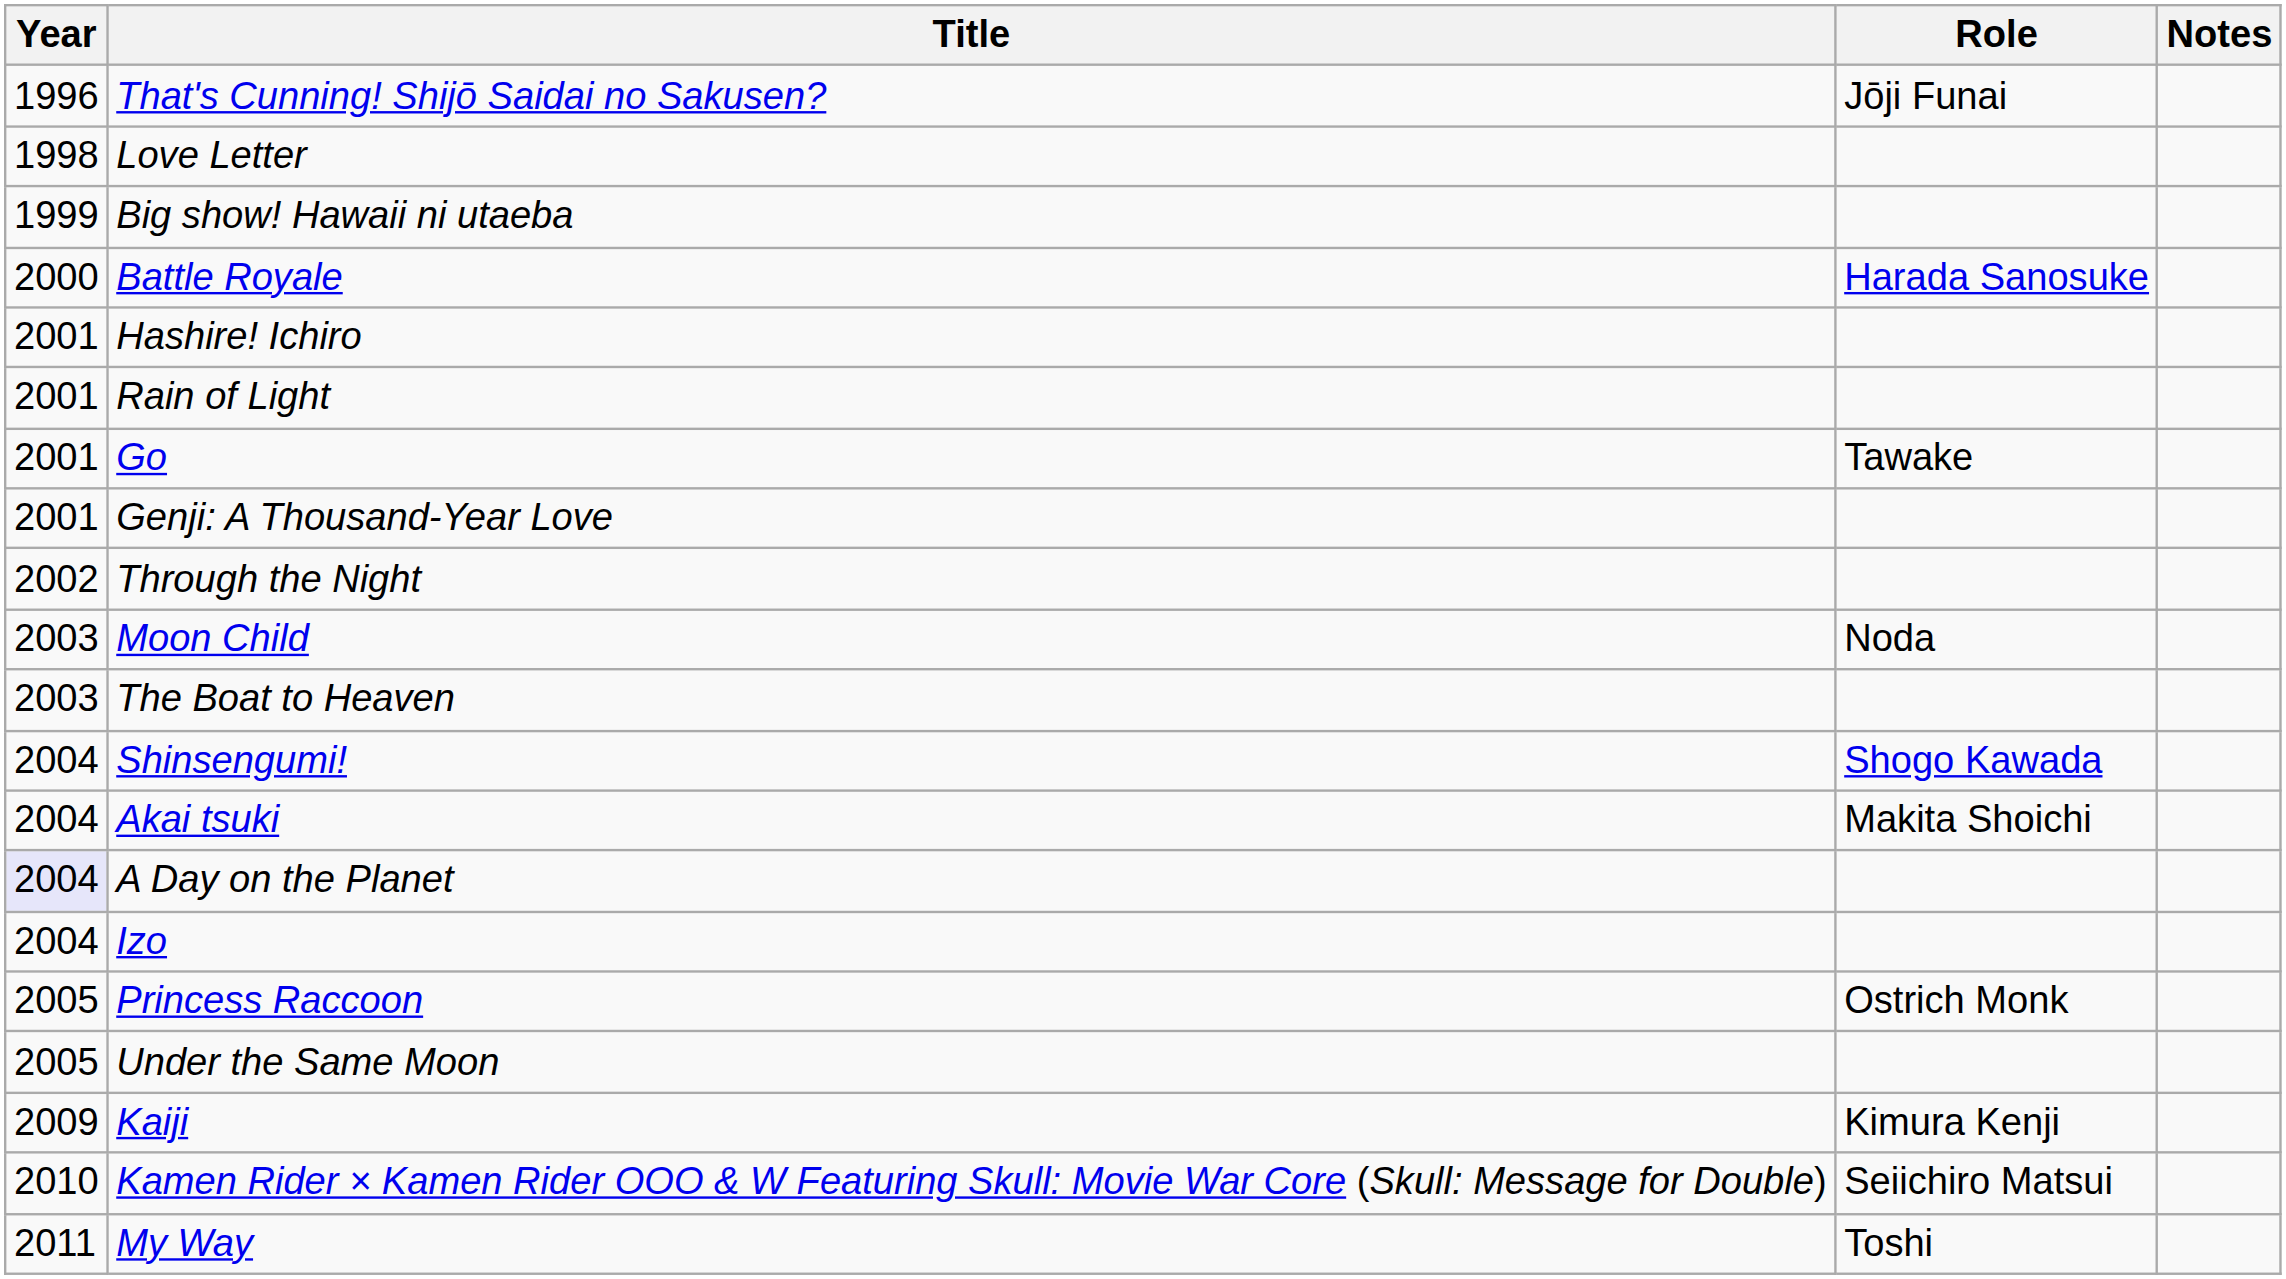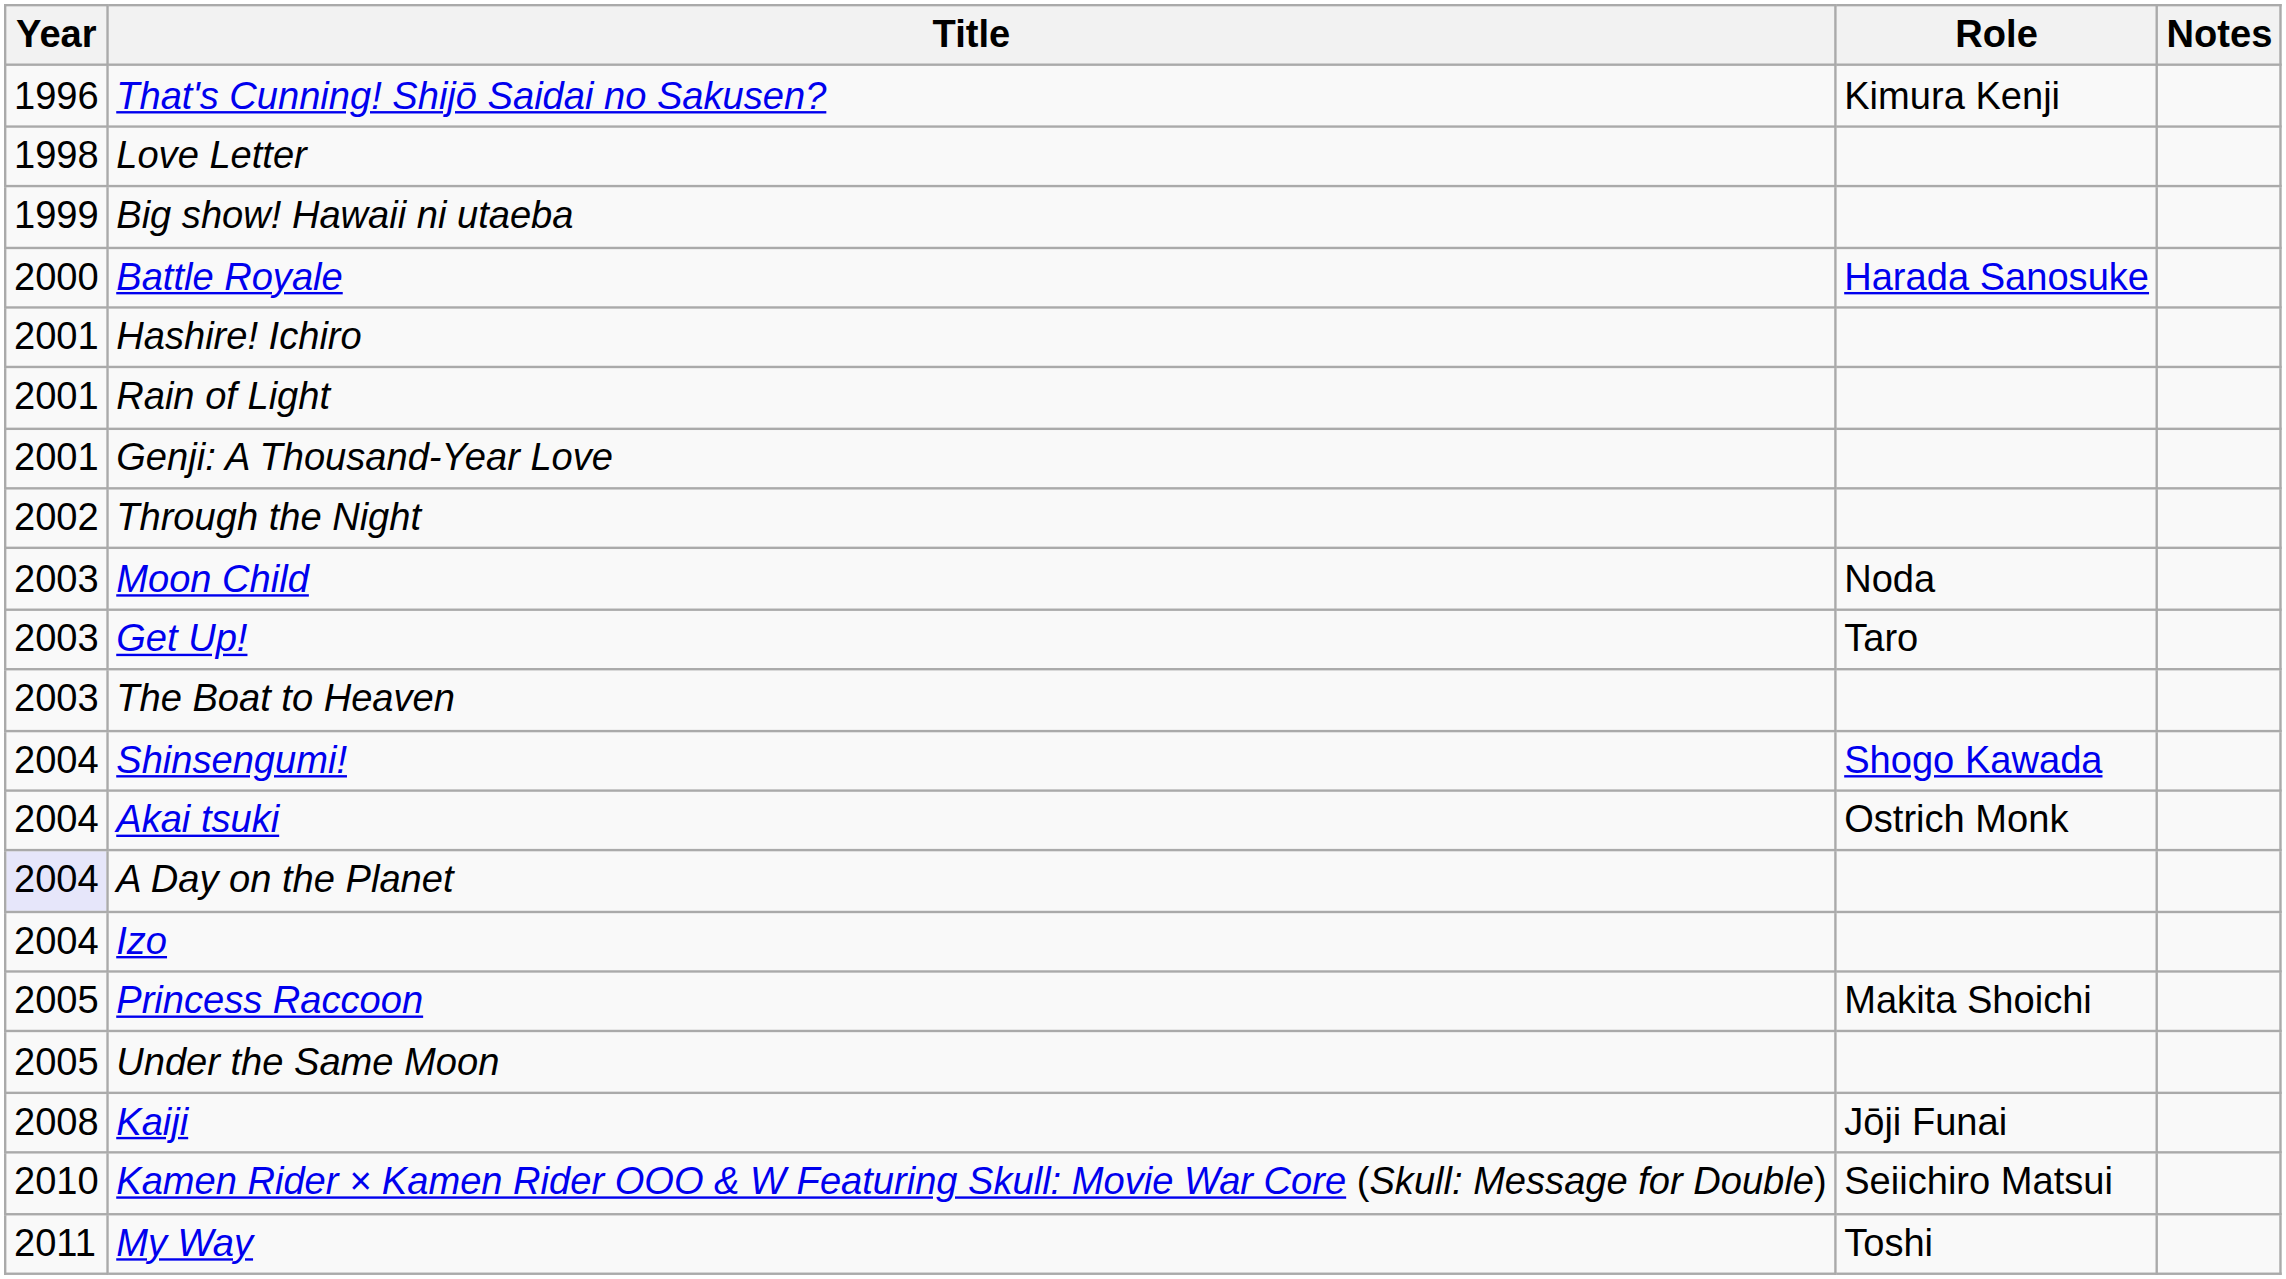 <table class="wikitable sortable">
 <tr>
 <th>Year</th>
 <th>Title</th>
 <th>Role</th>
 <th>Notes</th>
 </tr>
 <tr>
 <td>1996</td>
 <td><em><a href='#'>That's Cunning! Shijō Saidai no Sakusen?</a></em></td>
-<td>Jōji Funai</td>
+<td>Kimura Kenji</td>
 <td></td>
 </tr>
 <tr>
 <td>1998</td>
 <td><em>Love Letter</em></td>
 <td></td>
 <td></td>
 </tr>
 <tr>
 <td>1999</td>
 <td><em>Big show! Hawaii ni utaeba</em></td>
 <td></td>
 <td></td>
 </tr>
 <tr>
 <td>2000</td>
 <td><em><a href='#'>Battle Royale</a></em></td>
 <td><a href='#'>Harada Sanosuke</a></td>
 <td></td>
 </tr>
 <tr>
 <td>2001</td>
 <td><em>Hashire! Ichiro</em></td>
 <td></td>
 <td></td>
 </tr>
 <tr>
 <td>2001</td>
 <td><em>Rain of Light</em></td>
 <td></td>
 <td></td>
 </tr>
 <tr>
 <td>2001</td>
-<td><em><a href='#'>Go</a></em></td>
-<td>Tawake</td>
-<td></td>
-</tr>
-<tr>
-<td>2001</td>
 <td><em>Genji: A Thousand-Year Love</em></td>
 <td></td>
 <td></td>
 </tr>
 <tr>
 <td>2002</td>
 <td><em>Through the Night</em></td>
 <td></td>
 <td></td>
 </tr>
 <tr>
 <td>2003</td>
 <td><em><a href='#'>Moon Child</a></em></td>
 <td>Noda</td>
 <td></td>
 </tr>
 <tr>
 <td>2003</td>
+<td><em><a href='#'>Get Up!</a></em></td>
+<td>Taro</td>
+<td></td>
+</tr>
+<tr>
+<td>2003</td>
 <td><em>The Boat to Heaven</em></td>
 <td></td>
 <td></td>
 </tr>
 <tr>
 <td>2004</td>
 <td><em><a href='#'>Shinsengumi!</a></em></td>
 <td><a href='#'>Shogo Kawada</a></td>
 <td></td>
 </tr>
 <tr>
 <td>2004</td>
 <td><em><a href='#'>Akai tsuki</a></em></td>
-<td>Makita Shoichi</td>
+<td>Ostrich Monk</td>
 <td></td>
 </tr>
 <tr>
 <td style="background: lavender;">2004</td>
 <td><em>A Day on the Planet</em></td>
 <td></td>
 <td></td>
 </tr>
 <tr>
 <td>2004</td>
 <td><em><a href='#'>Izo</a></em></td>
 <td></td>
 <td></td>
 </tr>
 <tr>
 <td>2005</td>
 <td><em><a href='#'>Princess Raccoon</a></em></td>
-<td>Ostrich Monk</td>
+<td>Makita Shoichi</td>
 <td></td>
 </tr>
 <tr>
 <td>2005</td>
 <td><em>Under the Same Moon</em></td>
 <td></td>
 <td></td>
 </tr>
 <tr>
-<td>2009</td>
+<td>2008</td>
 <td><em><a href='#'>Kaiji</a></em></td>
-<td>Kimura Kenji</td>
+<td>Jōji Funai</td>
 <td></td>
 </tr>
 <tr>
 <td>2010</td>
 <td><em><a href='#'>Kamen Rider × Kamen Rider OOO & W Featuring Skull: Movie War Core</a></em> (<em>Skull: Message for Double</em>)</td>
 <td>Seiichiro Matsui</td>
 <td></td>
 </tr>
 <tr>
 <td>2011</td>
 <td><em><a href='#'>My Way</a></em></td>
 <td>Toshi</td>
 <td></td>
 </tr>
 </table>
